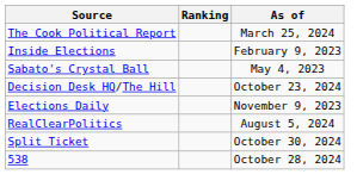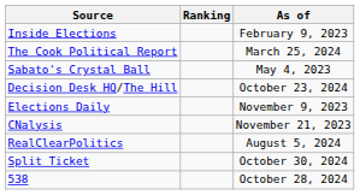 <table class="wikitable" style="text-align:center">
 <tr>
 <th>Source</th>
 <th>Ranking</th>
 <th>As of</th>
 </tr>
 <tr>
+<td align=left><a href='#'>Inside Elections</a></td>
+<td></td>
+<td>February 9, 2023</td>
+</tr>
+<tr>
 <td align=left><a href='#'>The Cook Political Report</a></td>
 <td></td>
 <td>March 25, 2024</td>
-</tr>
-<tr>
-<td align=left><a href='#'>Inside Elections</a></td>
-<td></td>
-<td>February 9, 2023</td>
 </tr>
 <tr>
 <td align=left><a href='#'>Sabato's Crystal Ball</a></td>
 <td></td>
 <td>May 4, 2023</td>
 </tr>
 <tr>
 <td align=left><a href='#'>Decision Desk HQ</a>/<a href='#'>The Hill</a></td>
 <td></td>
 <td>October 23, 2024</td>
 </tr>
 <tr>
 <td align=left><a href='#'>Elections Daily</a></td>
 <td></td>
 <td>November 9, 2023</td>
 </tr>
 <tr>
+<td align=left><a href='#'>CNalysis</a></td>
+<td></td>
+<td>November 21, 2023</td>
+</tr>
+<tr>
 <td align=left><a href='#'>RealClearPolitics</a></td>
 <td></td>
 <td>August 5, 2024</td>
 </tr>
 <tr>
 <td align="left"><a href='#'>Split Ticket</a></td>
 <td></td>
 <td>October 30, 2024</td>
 </tr>
 <tr>
 <td align="left"><a href='#'>538</a></td>
 <td></td>
 <td>October 28, 2024</td>
 </tr>
 </table>
